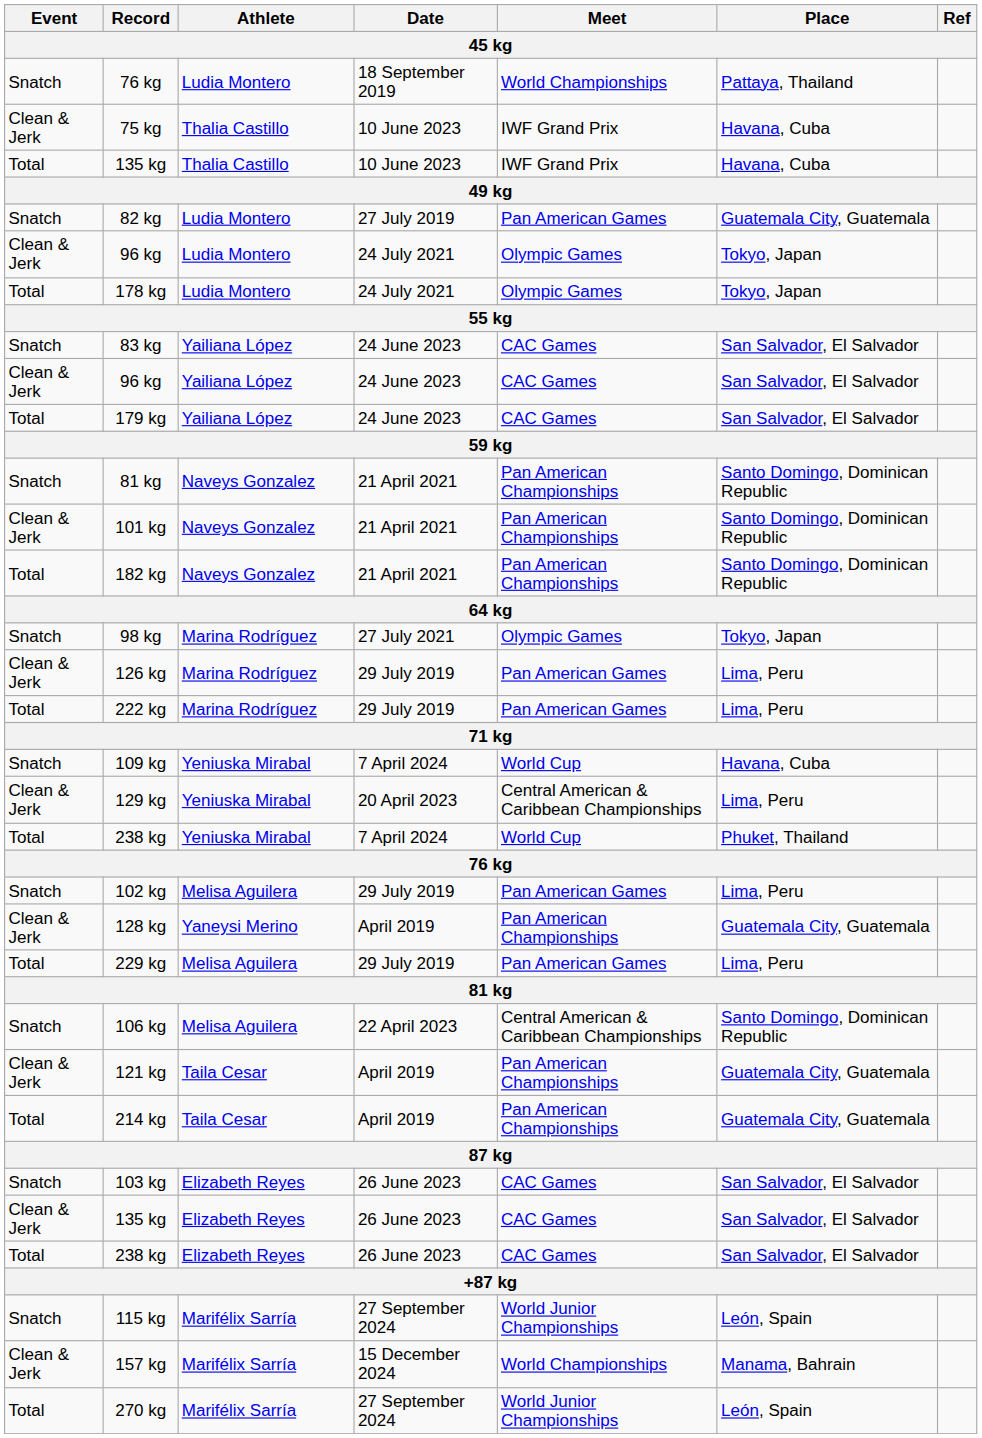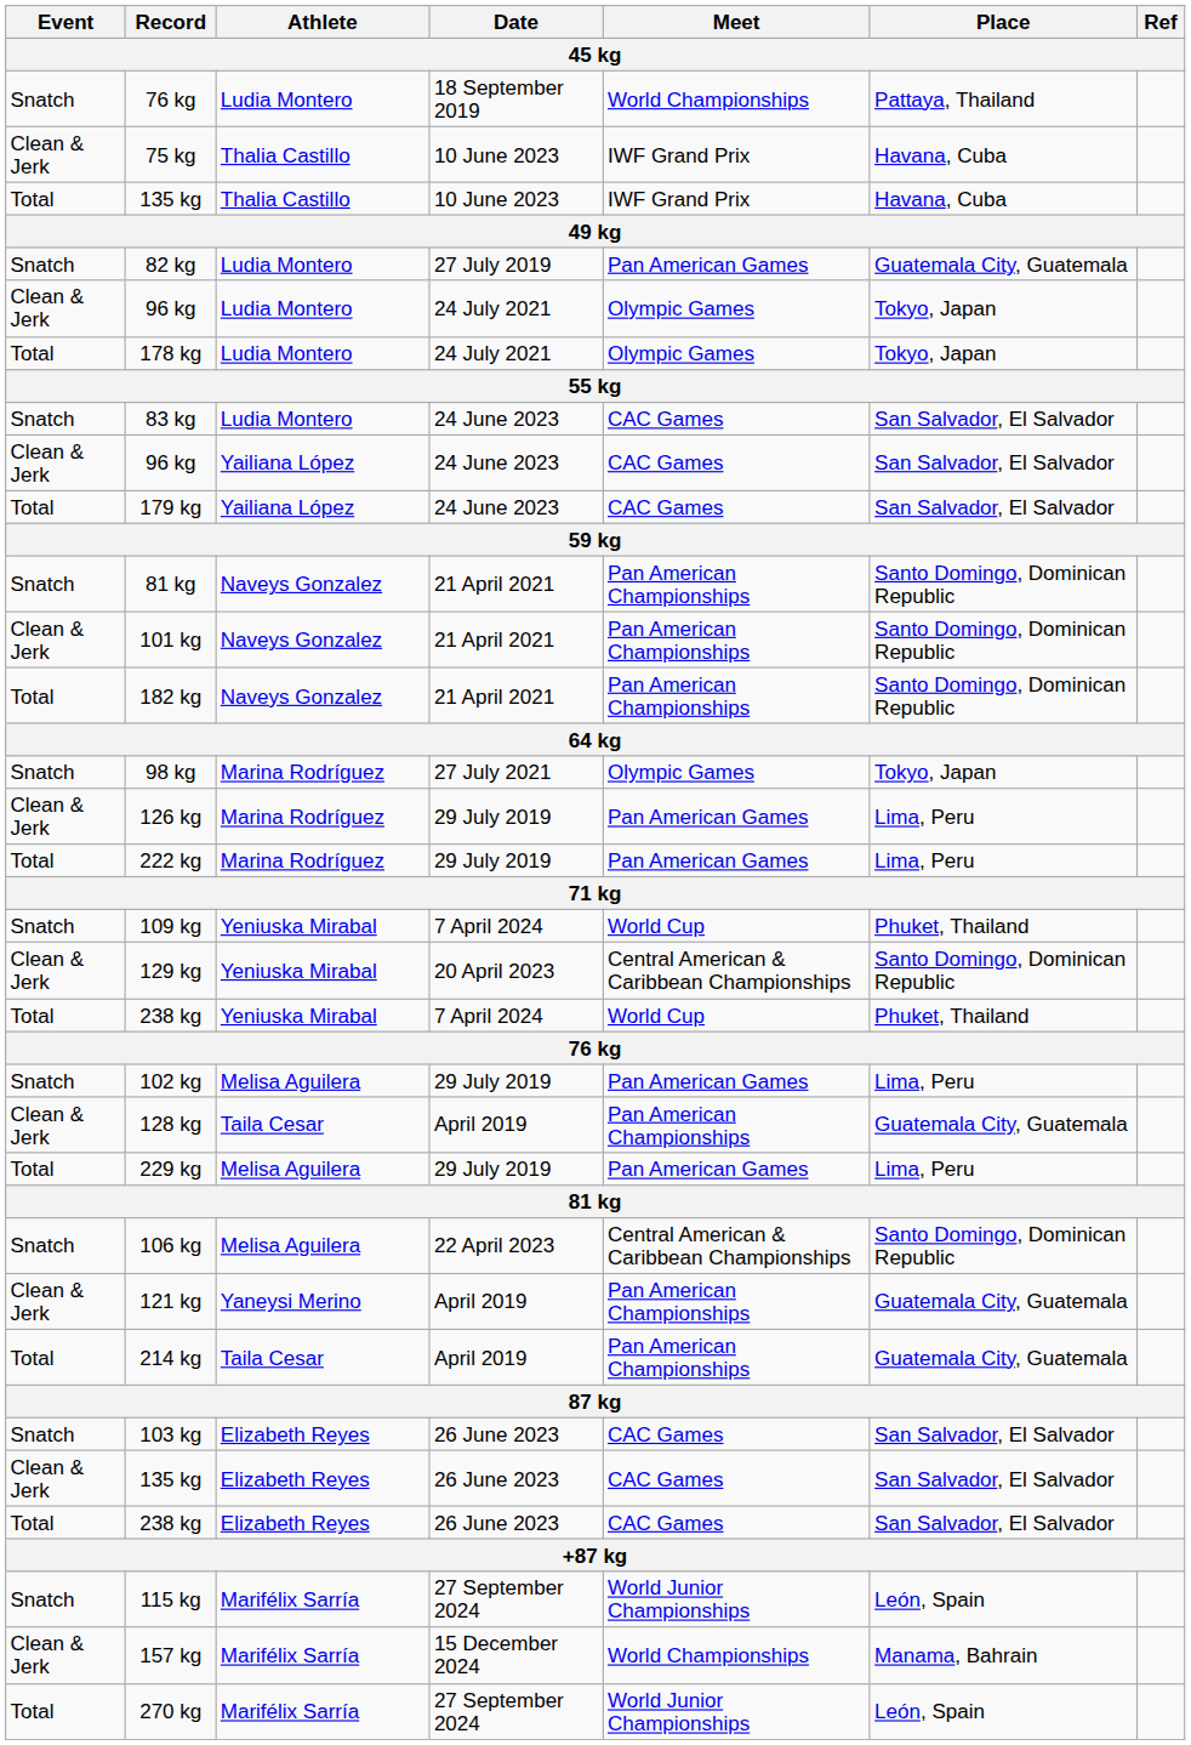 <table class="wikitable" style="font-size:95%;">
 <tr>
 <th width=9%>Event</th>
 <th width=6%>Record</th>
 <th width=16%>Athlete</th>
 <th width=13%>Date</th>
 <th width=20%>Meet</th>
 <th width=20%>Place</th>
 <th width=3%>Ref</th>
 </tr>
 <tr bgcolor="#DDDDDD">
 <th colspan="7">45 kg</th>
 </tr>
 <tr>
 <td>Snatch</td>
 <td align="center">76 kg</td>
 <td><a href='#'>Ludia Montero</a></td>
 <td>18 September 2019</td>
 <td><a href='#'>World Championships</a></td>
 <td><a href='#'>Pattaya</a>, Thailand</td>
 <td></td>
 </tr>
 <tr>
 <td>Clean & Jerk</td>
 <td align="center">75 kg</td>
 <td><a href='#'>Thalia Castillo</a></td>
 <td>10 June 2023</td>
 <td>IWF Grand Prix</td>
 <td><a href='#'>Havana</a>, Cuba</td>
 <td></td>
 </tr>
 <tr>
 <td>Total</td>
 <td align="center">135 kg</td>
 <td><a href='#'>Thalia Castillo</a></td>
 <td>10 June 2023</td>
 <td>IWF Grand Prix</td>
 <td><a href='#'>Havana</a>, Cuba</td>
 <td></td>
 </tr>
 <tr bgcolor="#DDDDDD">
 <th colspan="7">49 kg</th>
 </tr>
 <tr>
 <td>Snatch</td>
 <td align="center">82 kg</td>
 <td><a href='#'>Ludia Montero</a></td>
 <td>27 July 2019</td>
 <td><a href='#'>Pan American Games</a></td>
 <td><a href='#'>Guatemala City</a>, Guatemala</td>
 <td></td>
 </tr>
 <tr>
 <td>Clean & Jerk</td>
 <td align="center">96 kg</td>
 <td><a href='#'>Ludia Montero</a></td>
 <td>24 July 2021</td>
 <td><a href='#'>Olympic Games</a></td>
 <td><a href='#'>Tokyo</a>, Japan</td>
 <td></td>
 </tr>
 <tr>
 <td>Total</td>
 <td align="center">178 kg</td>
 <td><a href='#'>Ludia Montero</a></td>
 <td>24 July 2021</td>
 <td><a href='#'>Olympic Games</a></td>
 <td><a href='#'>Tokyo</a>, Japan</td>
 <td></td>
 </tr>
 <tr bgcolor="#DDDDDD">
 <th colspan="7">55 kg</th>
 </tr>
 <tr>
 <td>Snatch</td>
 <td align="center">83 kg</td>
-<td><a href='#'>Yailiana López</a></td>
+<td><a href='#'>Ludia Montero</a></td>
 <td>24 June 2023</td>
 <td><a href='#'>CAC Games</a></td>
 <td><a href='#'>San Salvador</a>, El Salvador</td>
 <td></td>
 </tr>
 <tr>
 <td>Clean & Jerk</td>
 <td align="center">96 kg</td>
 <td><a href='#'>Yailiana López</a></td>
 <td>24 June 2023</td>
 <td><a href='#'>CAC Games</a></td>
 <td><a href='#'>San Salvador</a>, El Salvador</td>
 <td></td>
 </tr>
 <tr>
 <td>Total</td>
 <td align="center">179 kg</td>
 <td><a href='#'>Yailiana López</a></td>
 <td>24 June 2023</td>
 <td><a href='#'>CAC Games</a></td>
 <td><a href='#'>San Salvador</a>, El Salvador</td>
 <td></td>
 </tr>
 <tr bgcolor="#DDDDDD">
 <th colspan="7">59 kg</th>
 </tr>
 <tr>
 <td>Snatch</td>
 <td align="center">81 kg</td>
 <td><a href='#'>Naveys Gonzalez</a></td>
 <td>21 April 2021</td>
 <td><a href='#'>Pan American Championships</a></td>
 <td><a href='#'>Santo Domingo</a>, Dominican Republic</td>
 <td></td>
 </tr>
 <tr>
 <td>Clean & Jerk</td>
 <td align="center">101 kg</td>
 <td><a href='#'>Naveys Gonzalez</a></td>
 <td>21 April 2021</td>
 <td><a href='#'>Pan American Championships</a></td>
 <td><a href='#'>Santo Domingo</a>, Dominican Republic</td>
 <td></td>
 </tr>
 <tr>
 <td>Total</td>
 <td align="center">182 kg</td>
 <td><a href='#'>Naveys Gonzalez</a></td>
 <td>21 April 2021</td>
 <td><a href='#'>Pan American Championships</a></td>
 <td><a href='#'>Santo Domingo</a>, Dominican Republic</td>
 <td></td>
 </tr>
 <tr bgcolor="#DDDDDD">
 <th colspan="7">64 kg</th>
 </tr>
 <tr>
 <td>Snatch</td>
 <td align="center">98 kg</td>
 <td><a href='#'>Marina Rodríguez</a></td>
 <td>27 July 2021</td>
 <td><a href='#'>Olympic Games</a></td>
 <td><a href='#'>Tokyo</a>, Japan</td>
 <td></td>
 </tr>
 <tr>
 <td>Clean & Jerk</td>
 <td align="center">126 kg</td>
 <td><a href='#'>Marina Rodríguez</a></td>
 <td>29 July 2019</td>
 <td><a href='#'>Pan American Games</a></td>
 <td><a href='#'>Lima</a>, Peru</td>
 <td></td>
 </tr>
 <tr>
 <td>Total</td>
 <td align="center">222 kg</td>
 <td><a href='#'>Marina Rodríguez</a></td>
 <td>29 July 2019</td>
 <td><a href='#'>Pan American Games</a></td>
 <td><a href='#'>Lima</a>, Peru</td>
 <td></td>
 </tr>
 <tr bgcolor="#DDDDDD">
 <th colspan="7">71 kg</th>
 </tr>
 <tr>
 <td>Snatch</td>
 <td align="center">109 kg</td>
 <td><a href='#'>Yeniuska Mirabal</a></td>
 <td>7 April 2024</td>
 <td><a href='#'>World Cup</a></td>
-<td><a href='#'>Havana</a>, Cuba</td>
+<td><a href='#'>Phuket</a>, Thailand</td>
 <td></td>
 </tr>
 <tr>
 <td>Clean & Jerk</td>
 <td align="center">129 kg</td>
 <td><a href='#'>Yeniuska Mirabal</a></td>
 <td>20 April 2023</td>
 <td>Central American & Caribbean Championships</td>
-<td><a href='#'>Lima</a>, Peru</td>
+<td><a href='#'>Santo Domingo</a>, Dominican Republic</td>
 <td></td>
 </tr>
 <tr>
 <td>Total</td>
 <td align="center">238 kg</td>
 <td><a href='#'>Yeniuska Mirabal</a></td>
 <td>7 April 2024</td>
 <td><a href='#'>World Cup</a></td>
 <td><a href='#'>Phuket</a>, Thailand</td>
 <td></td>
 </tr>
 <tr bgcolor="#DDDDDD">
 <th colspan="7">76 kg</th>
 </tr>
 <tr>
 <td>Snatch</td>
 <td align="center">102 kg</td>
 <td><a href='#'>Melisa Aguilera</a></td>
 <td>29 July 2019</td>
 <td><a href='#'>Pan American Games</a></td>
 <td><a href='#'>Lima</a>, Peru</td>
 <td></td>
 </tr>
 <tr>
 <td>Clean & Jerk</td>
 <td align="center">128 kg</td>
-<td><a href='#'>Yaneysi Merino</a></td>
+<td><a href='#'>Taila Cesar</a></td>
 <td>April 2019</td>
 <td><a href='#'>Pan American Championships</a></td>
 <td><a href='#'>Guatemala City</a>, Guatemala</td>
 <td></td>
 </tr>
 <tr>
 <td>Total</td>
 <td align="center">229 kg</td>
 <td><a href='#'>Melisa Aguilera</a></td>
 <td>29 July 2019</td>
 <td><a href='#'>Pan American Games</a></td>
 <td><a href='#'>Lima</a>, Peru</td>
 <td></td>
 </tr>
 <tr bgcolor="#DDDDDD">
 <th colspan="7">81 kg</th>
 </tr>
 <tr>
 <td>Snatch</td>
 <td align="center">106 kg</td>
 <td><a href='#'>Melisa Aguilera</a></td>
 <td>22 April 2023</td>
 <td>Central American & Caribbean Championships</td>
 <td><a href='#'>Santo Domingo</a>, Dominican Republic</td>
 <td></td>
 </tr>
 <tr>
 <td>Clean & Jerk</td>
 <td align="center">121 kg</td>
-<td><a href='#'>Taila Cesar</a></td>
+<td><a href='#'>Yaneysi Merino</a></td>
 <td>April 2019</td>
 <td><a href='#'>Pan American Championships</a></td>
 <td><a href='#'>Guatemala City</a>, Guatemala</td>
 <td></td>
 </tr>
 <tr>
 <td>Total</td>
 <td align="center">214 kg</td>
 <td><a href='#'>Taila Cesar</a></td>
 <td>April 2019</td>
 <td><a href='#'>Pan American Championships</a></td>
 <td><a href='#'>Guatemala City</a>, Guatemala</td>
 <td></td>
 </tr>
 <tr bgcolor="#DDDDDD">
 <th colspan="7">87 kg</th>
 </tr>
 <tr>
 <td>Snatch</td>
 <td align="center">103 kg</td>
 <td><a href='#'>Elizabeth Reyes</a></td>
 <td>26 June 2023</td>
 <td><a href='#'>CAC Games</a></td>
 <td><a href='#'>San Salvador</a>, El Salvador</td>
 <td></td>
 </tr>
 <tr>
 <td>Clean & Jerk</td>
 <td align="center">135 kg</td>
 <td><a href='#'>Elizabeth Reyes</a></td>
 <td>26 June 2023</td>
 <td><a href='#'>CAC Games</a></td>
 <td><a href='#'>San Salvador</a>, El Salvador</td>
 <td></td>
 </tr>
 <tr>
 <td>Total</td>
 <td align="center">238 kg</td>
 <td><a href='#'>Elizabeth Reyes</a></td>
 <td>26 June 2023</td>
 <td><a href='#'>CAC Games</a></td>
 <td><a href='#'>San Salvador</a>, El Salvador</td>
 <td></td>
 </tr>
 <tr bgcolor="#DDDDDD">
 <th colspan="7">+87 kg</th>
 </tr>
 <tr>
 <td>Snatch</td>
 <td align="center">115 kg</td>
 <td><a href='#'>Marifélix Sarría</a></td>
 <td>27 September 2024</td>
 <td><a href='#'>World Junior Championships</a></td>
 <td><a href='#'>León</a>, Spain</td>
 <td></td>
 </tr>
 <tr>
 <td>Clean & Jerk</td>
 <td align="center">157 kg</td>
 <td><a href='#'>Marifélix Sarría</a></td>
 <td>15 December 2024</td>
 <td><a href='#'>World Championships</a></td>
 <td><a href='#'>Manama</a>, Bahrain</td>
 <td></td>
 </tr>
 <tr>
 <td>Total</td>
 <td align="center">270 kg</td>
 <td><a href='#'>Marifélix Sarría</a></td>
 <td>27 September 2024</td>
 <td><a href='#'>World Junior Championships</a></td>
 <td><a href='#'>León</a>, Spain</td>
 <td></td>
 </tr>
 </table>
